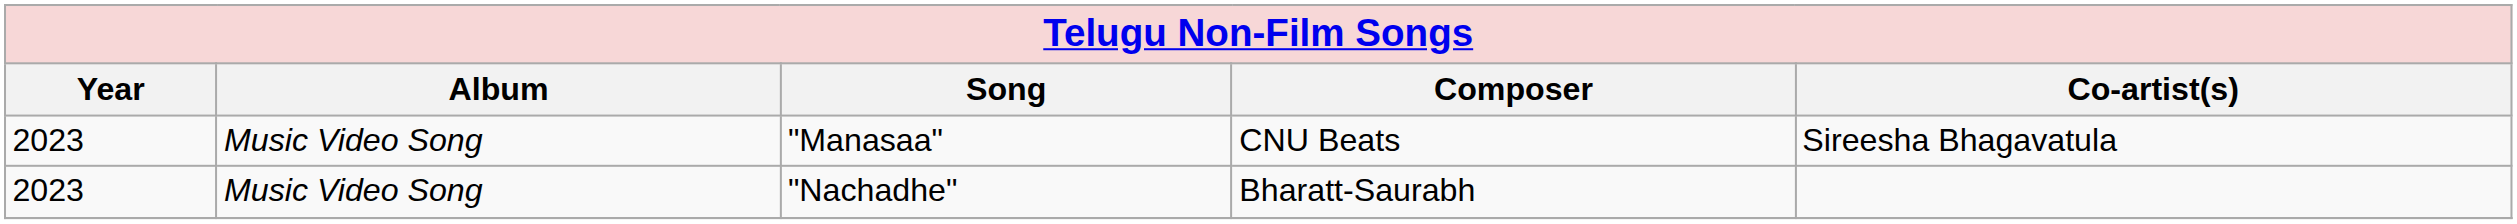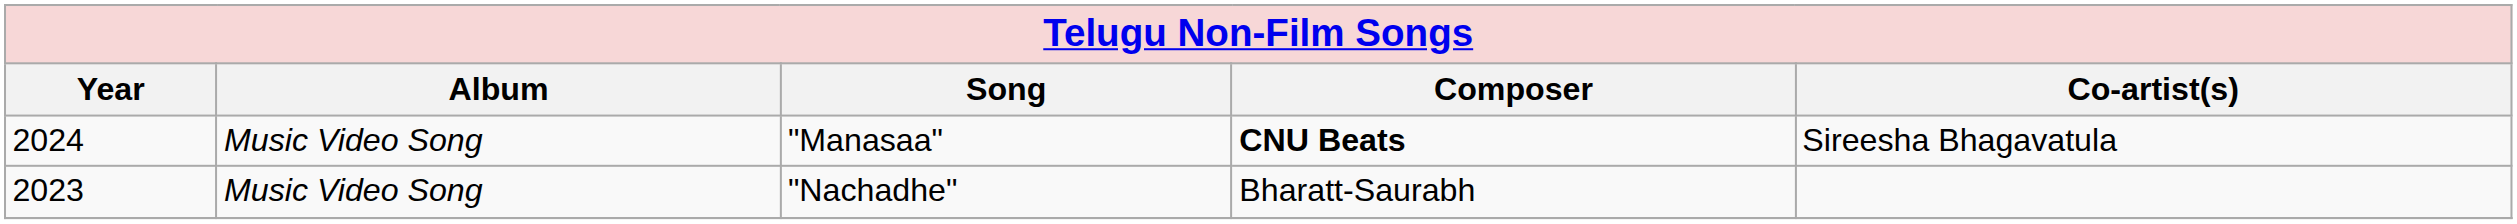 <table class="wikitable">
 <tr>
 <th colspan="5" ! style="background:#f7d7d7; width:3000px; text-align:center;"><big><a href='#'>Telugu Non-Film Songs</a></big></th>
 </tr>
 <tr>
 <th>Year</th>
 <th>Album</th>
 <th>Song</th>
 <th>Composer</th>
 <th>Co-artist(s)</th>
 </tr>
 <tr>
-<td>2023</td>
+<td>2024</td>
 <td><em>Music Video Song</em></td>
 <td>"Manasaa"</td>
-<td>CNU Beats</td>
+<td><strong>CNU Beats</strong></td>
 <td>Sireesha Bhagavatula</td>
 </tr>
 <tr>
 <td>2023</td>
 <td><em>Music Video Song</em></td>
 <td>"Nachadhe"</td>
 <td>Bharatt-Saurabh</td>
 <td></td>
 </tr>
 <tr>
 </tr>
 </table>
